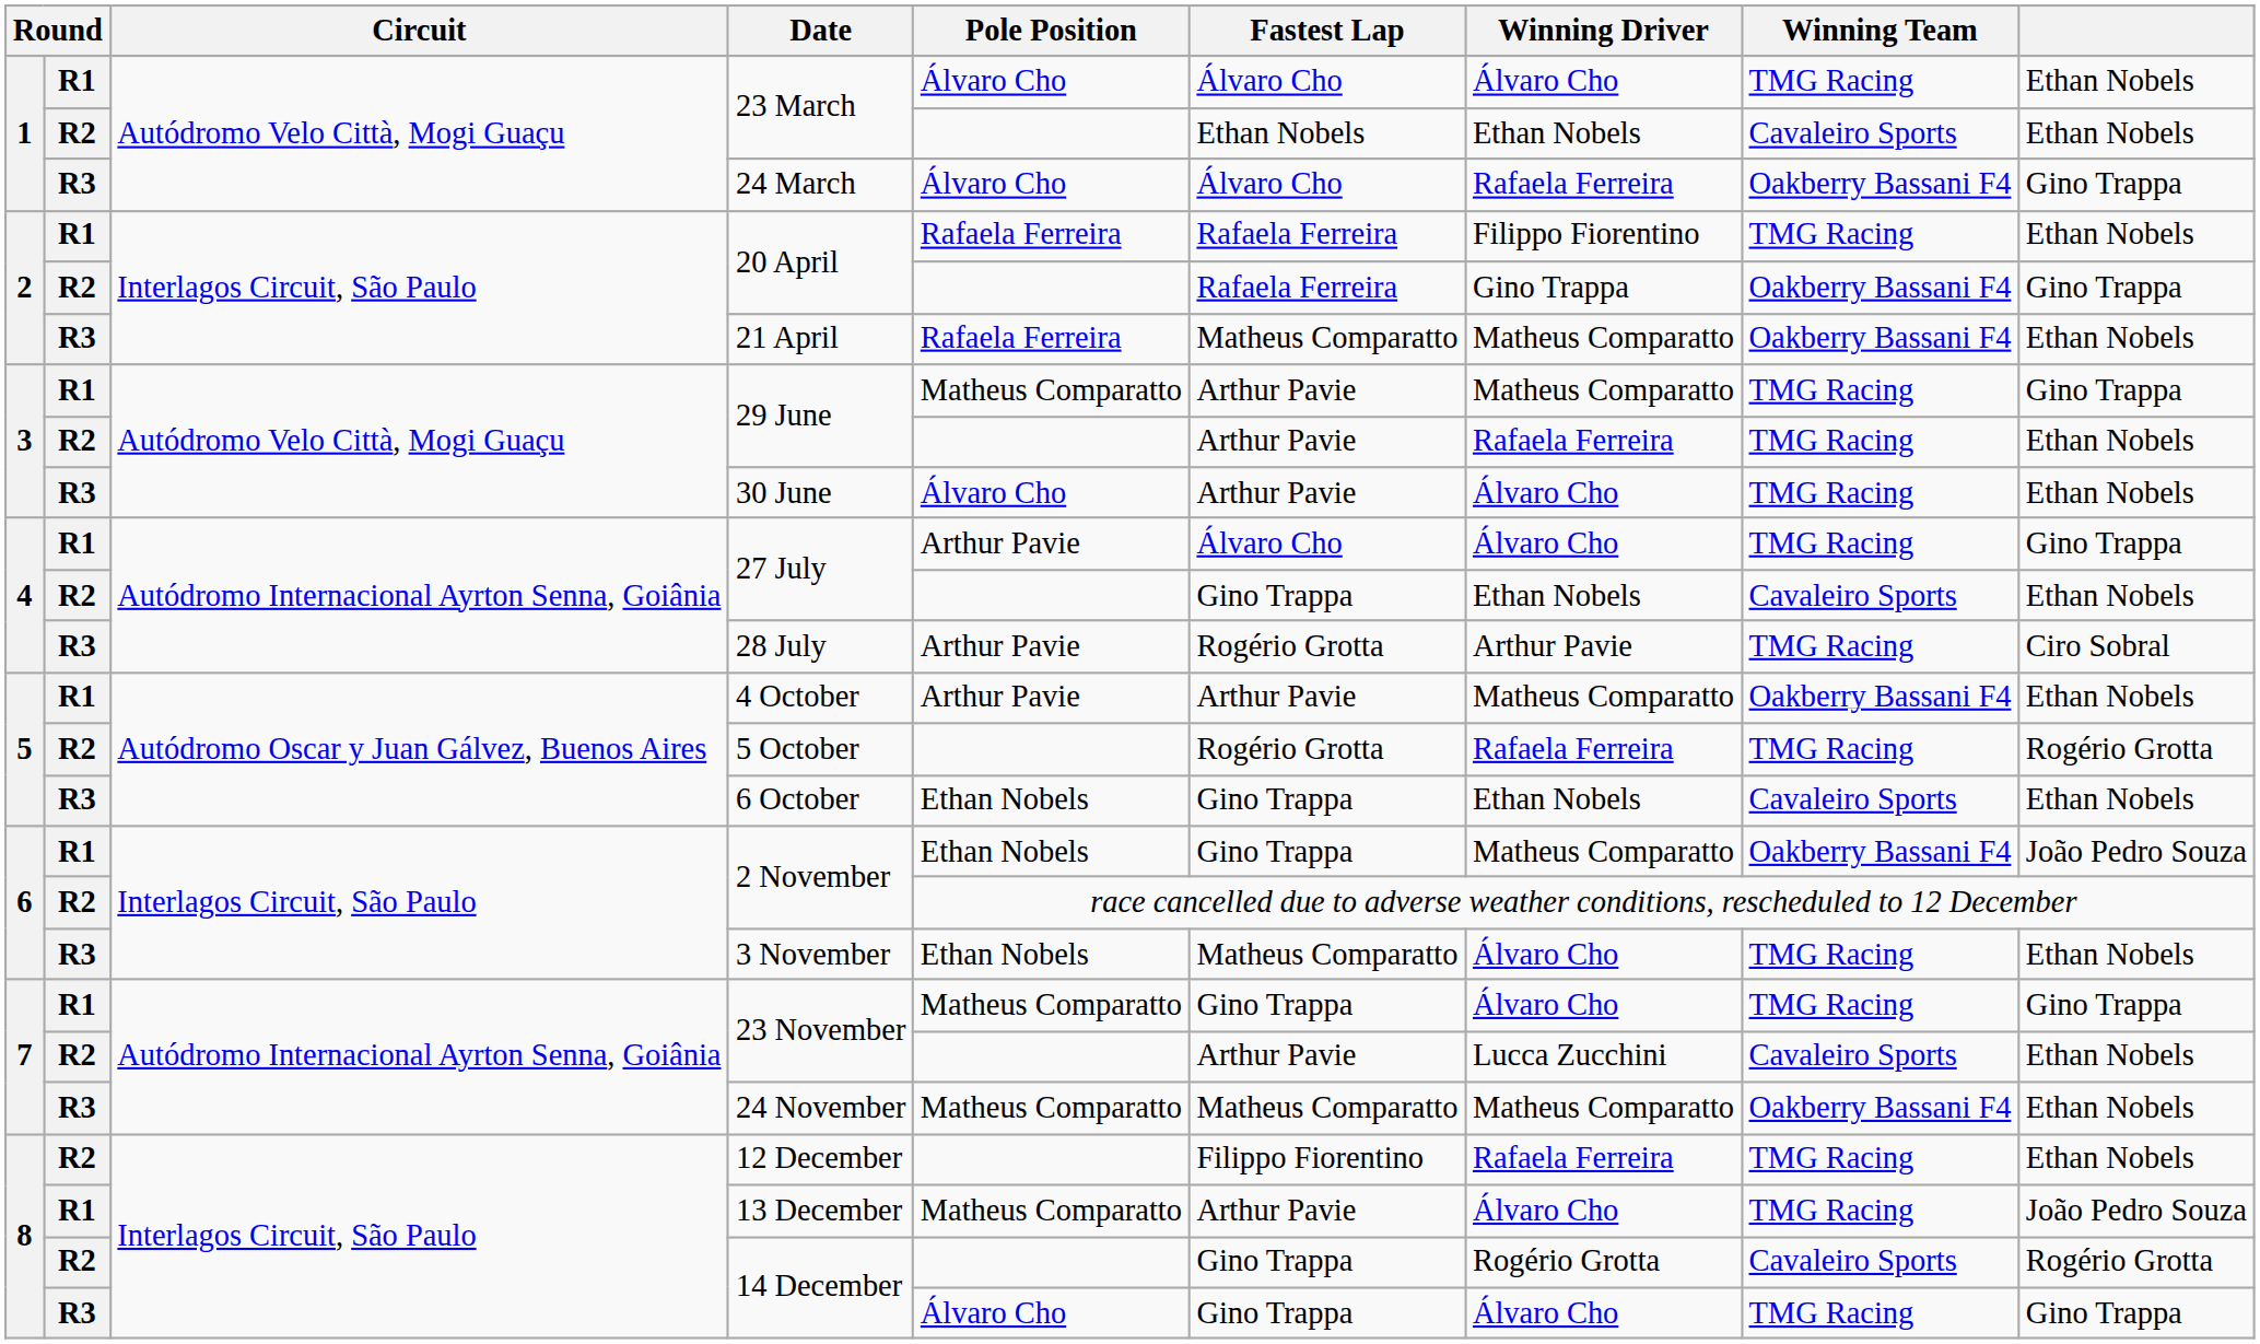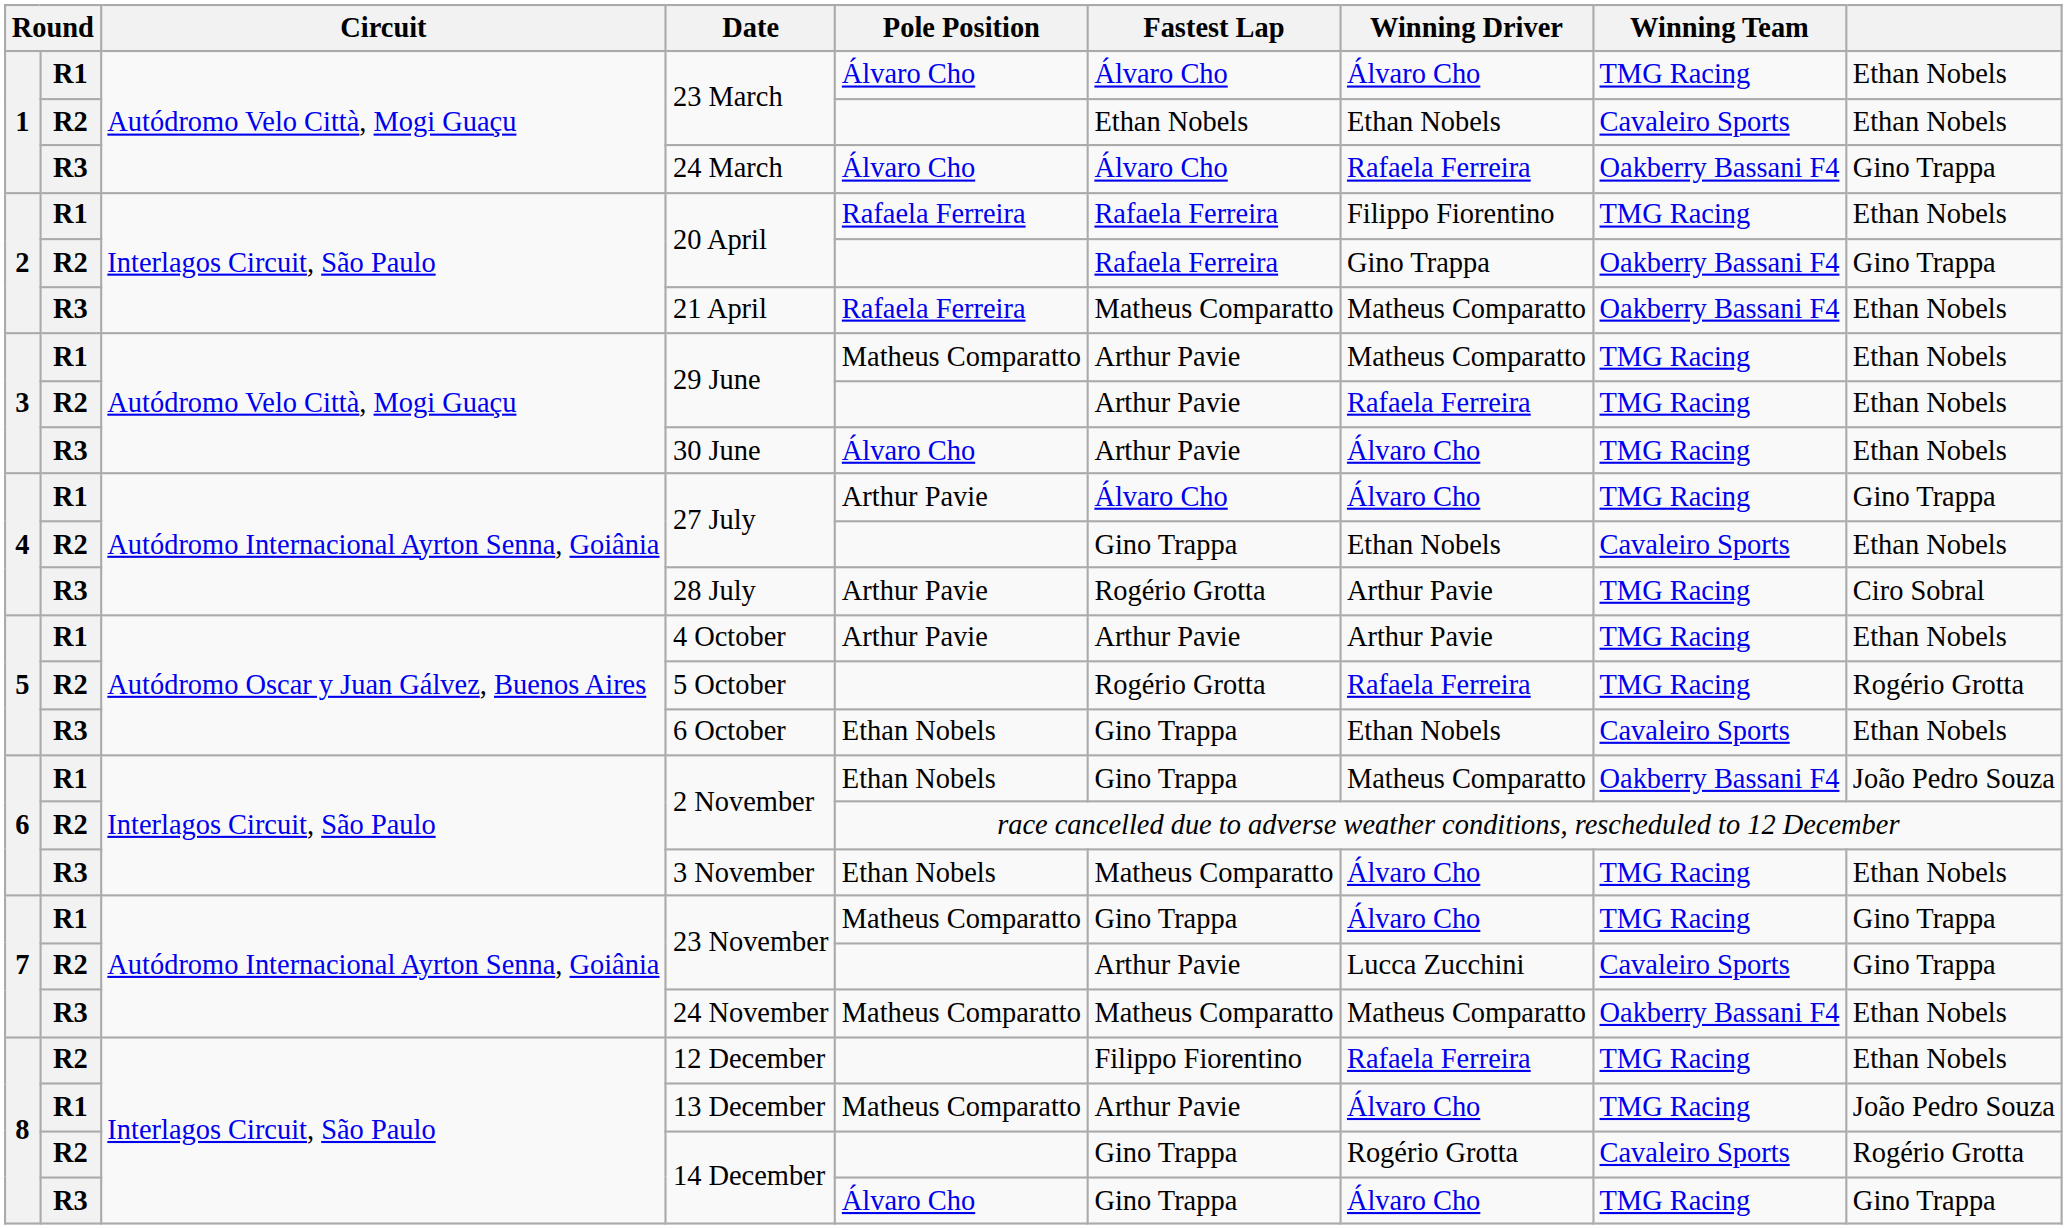 <table class="wikitable" style="font-size: 85%">
 <tr>
 <th colspan=2>Round</th>
 <th>Circuit</th>
 <th>Date</th>
 <th>Pole Position</th>
 <th>Fastest Lap</th>
 <th>Winning Driver</th>
 <th>Winning Team</th>
 <th></th>
 </tr>
 <tr>
 <th rowspan=3>1</th>
 <th>R1</th>
 <td rowspan=3> <a href='#'>Autódromo Velo Città</a>, <a href='#'>Mogi Guaçu</a></td>
 <td rowspan=2>23 March</td>
 <td> <a href='#'>Álvaro Cho</a></td>
 <td> <a href='#'>Álvaro Cho</a></td>
 <td> <a href='#'>Álvaro Cho</a></td>
 <td><a href='#'>TMG Racing</a></td>
 <td> Ethan Nobels</td>
 </tr>
 <tr>
 <th>R2</th>
 <td></td>
 <td> Ethan Nobels</td>
 <td> Ethan Nobels</td>
 <td><a href='#'>Cavaleiro Sports</a></td>
 <td> Ethan Nobels</td>
 </tr>
 <tr>
 <th>R3</th>
 <td>24 March</td>
 <td> <a href='#'>Álvaro Cho</a></td>
 <td> <a href='#'>Álvaro Cho</a></td>
 <td> <a href='#'>Rafaela Ferreira</a></td>
 <td><a href='#'>Oakberry Bassani F4</a></td>
 <td> Gino Trappa</td>
 </tr>
 <tr>
 <th rowspan=3>2</th>
 <th>R1</th>
 <td rowspan=3> <a href='#'>Interlagos Circuit</a>, <a href='#'>São Paulo</a></td>
 <td rowspan=2>20 April</td>
 <td> <a href='#'>Rafaela Ferreira</a></td>
 <td> <a href='#'>Rafaela Ferreira</a></td>
 <td> Filippo Fiorentino</td>
 <td><a href='#'>TMG Racing</a></td>
 <td> Ethan Nobels</td>
 </tr>
 <tr>
 <th>R2</th>
 <td></td>
 <td> <a href='#'>Rafaela Ferreira</a></td>
 <td> Gino Trappa</td>
 <td><a href='#'>Oakberry Bassani F4</a></td>
 <td> Gino Trappa</td>
 </tr>
 <tr>
 <th>R3</th>
 <td>21 April</td>
 <td> <a href='#'>Rafaela Ferreira</a></td>
 <td> Matheus Comparatto</td>
 <td> Matheus Comparatto</td>
 <td><a href='#'>Oakberry Bassani F4</a></td>
 <td> Ethan Nobels</td>
 </tr>
 <tr>
 <th rowspan=3>3</th>
 <th>R1</th>
 <td rowspan=3> <a href='#'>Autódromo Velo Città</a>, <a href='#'>Mogi Guaçu</a></td>
 <td rowspan=2>29 June</td>
 <td> Matheus Comparatto</td>
 <td> Arthur Pavie</td>
 <td> Matheus Comparatto</td>
 <td><a href='#'>TMG Racing</a></td>
-<td> Gino Trappa</td>
+<td> Ethan Nobels</td>
 </tr>
 <tr>
 <th>R2</th>
 <td></td>
 <td> Arthur Pavie</td>
 <td> <a href='#'>Rafaela Ferreira</a></td>
 <td><a href='#'>TMG Racing</a></td>
 <td> Ethan Nobels</td>
 </tr>
 <tr>
 <th>R3</th>
 <td>30 June</td>
 <td> <a href='#'>Álvaro Cho</a></td>
 <td> Arthur Pavie</td>
 <td> <a href='#'>Álvaro Cho</a></td>
 <td><a href='#'>TMG Racing</a></td>
 <td> Ethan Nobels</td>
 </tr>
 <tr>
 <th rowspan=3>4</th>
 <th>R1</th>
 <td rowspan=3> <a href='#'>Autódromo Internacional Ayrton Senna</a>, <a href='#'>Goiânia</a></td>
 <td rowspan=2>27 July</td>
 <td> Arthur Pavie</td>
 <td> <a href='#'>Álvaro Cho</a></td>
 <td> <a href='#'>Álvaro Cho</a></td>
 <td><a href='#'>TMG Racing</a></td>
 <td> Gino Trappa</td>
 </tr>
 <tr>
 <th>R2</th>
 <td></td>
 <td> Gino Trappa</td>
 <td> Ethan Nobels</td>
 <td><a href='#'>Cavaleiro Sports</a></td>
 <td> Ethan Nobels</td>
 </tr>
 <tr>
 <th>R3</th>
 <td>28 July</td>
 <td> Arthur Pavie</td>
 <td> Rogério Grotta</td>
 <td> Arthur Pavie</td>
 <td><a href='#'>TMG Racing</a></td>
 <td> Ciro Sobral</td>
 </tr>
 <tr>
 <th rowspan=3>5</th>
 <th>R1</th>
 <td rowspan=3> <a href='#'>Autódromo Oscar y Juan Gálvez</a>, <a href='#'>Buenos Aires</a></td>
 <td>4 October</td>
 <td> Arthur Pavie</td>
 <td> Arthur Pavie</td>
-<td> Matheus Comparatto</td>
-<td><a href='#'>Oakberry Bassani F4</a></td>
+<td> Arthur Pavie</td>
+<td><a href='#'>TMG Racing</a></td>
 <td> Ethan Nobels</td>
 </tr>
 <tr>
 <th>R2</th>
 <td>5 October</td>
 <td></td>
 <td> Rogério Grotta</td>
 <td> <a href='#'>Rafaela Ferreira</a></td>
 <td><a href='#'>TMG Racing</a></td>
 <td> Rogério Grotta</td>
 </tr>
 <tr>
 <th>R3</th>
 <td>6 October</td>
 <td> Ethan Nobels</td>
 <td> Gino Trappa</td>
 <td> Ethan Nobels</td>
 <td><a href='#'>Cavaleiro Sports</a></td>
 <td> Ethan Nobels</td>
 </tr>
 <tr>
 <th rowspan=3>6</th>
 <th>R1</th>
 <td rowspan=3> <a href='#'>Interlagos Circuit</a>, <a href='#'>São Paulo</a></td>
 <td rowspan=2>2 November</td>
 <td> Ethan Nobels</td>
 <td> Gino Trappa</td>
 <td> Matheus Comparatto</td>
 <td><a href='#'>Oakberry Bassani F4</a></td>
 <td nowrap> João Pedro Souza</td>
 </tr>
 <tr>
 <th>R2</th>
 <td colspan=5 style="text-align:center"><em>race cancelled due to adverse weather conditions, rescheduled to 12 December</em></td>
 </tr>
 <tr>
 <th>R3</th>
 <td>3 November</td>
 <td> Ethan Nobels</td>
 <td> Matheus Comparatto</td>
 <td> <a href='#'>Álvaro Cho</a></td>
 <td><a href='#'>TMG Racing</a></td>
 <td> Ethan Nobels</td>
 </tr>
 <tr>
 <th rowspan=3>7</th>
 <th>R1</th>
 <td rowspan=3 nowrap> <a href='#'>Autódromo Internacional Ayrton Senna</a>, <a href='#'>Goiânia</a></td>
 <td rowspan=2>23 November</td>
 <td> Matheus Comparatto</td>
 <td> Gino Trappa</td>
 <td> <a href='#'>Álvaro Cho</a></td>
 <td><a href='#'>TMG Racing</a></td>
 <td> Gino Trappa</td>
 </tr>
 <tr>
 <th>R2</th>
 <td></td>
 <td> Arthur Pavie</td>
 <td> Lucca Zucchini</td>
 <td><a href='#'>Cavaleiro Sports</a></td>
-<td> Ethan Nobels</td>
+<td> Gino Trappa</td>
 </tr>
 <tr>
 <th>R3</th>
 <td nowrap>24 November</td>
 <td nowrap> Matheus Comparatto</td>
 <td nowrap> Matheus Comparatto</td>
 <td nowrap> Matheus Comparatto</td>
 <td nowrap><a href='#'>Oakberry Bassani F4</a></td>
 <td> Ethan Nobels</td>
 </tr>
 <tr>
 <th rowspan=4>8</th>
 <th>R2</th>
 <td rowspan=4> <a href='#'>Interlagos Circuit</a>, <a href='#'>São Paulo</a></td>
 <td>12 December</td>
 <td></td>
 <td> Filippo Fiorentino</td>
 <td> <a href='#'>Rafaela Ferreira</a></td>
 <td><a href='#'>TMG Racing</a></td>
 <td> Ethan Nobels</td>
 </tr>
 <tr>
 <th>R1</th>
 <td>13 December</td>
 <td> Matheus Comparatto</td>
 <td> Arthur Pavie</td>
 <td> <a href='#'>Álvaro Cho</a></td>
 <td><a href='#'>TMG Racing</a></td>
 <td> João Pedro Souza</td>
 </tr>
 <tr>
 <th>R2</th>
 <td rowspan=2>14 December</td>
 <td></td>
 <td> Gino Trappa</td>
 <td> Rogério Grotta</td>
 <td><a href='#'>Cavaleiro Sports</a></td>
 <td> Rogério Grotta</td>
 </tr>
 <tr>
 <th>R3</th>
 <td> <a href='#'>Álvaro Cho</a></td>
 <td> Gino Trappa</td>
 <td> <a href='#'>Álvaro Cho</a></td>
 <td><a href='#'>TMG Racing</a></td>
 <td> Gino Trappa</td>
 </tr>
 </table>
